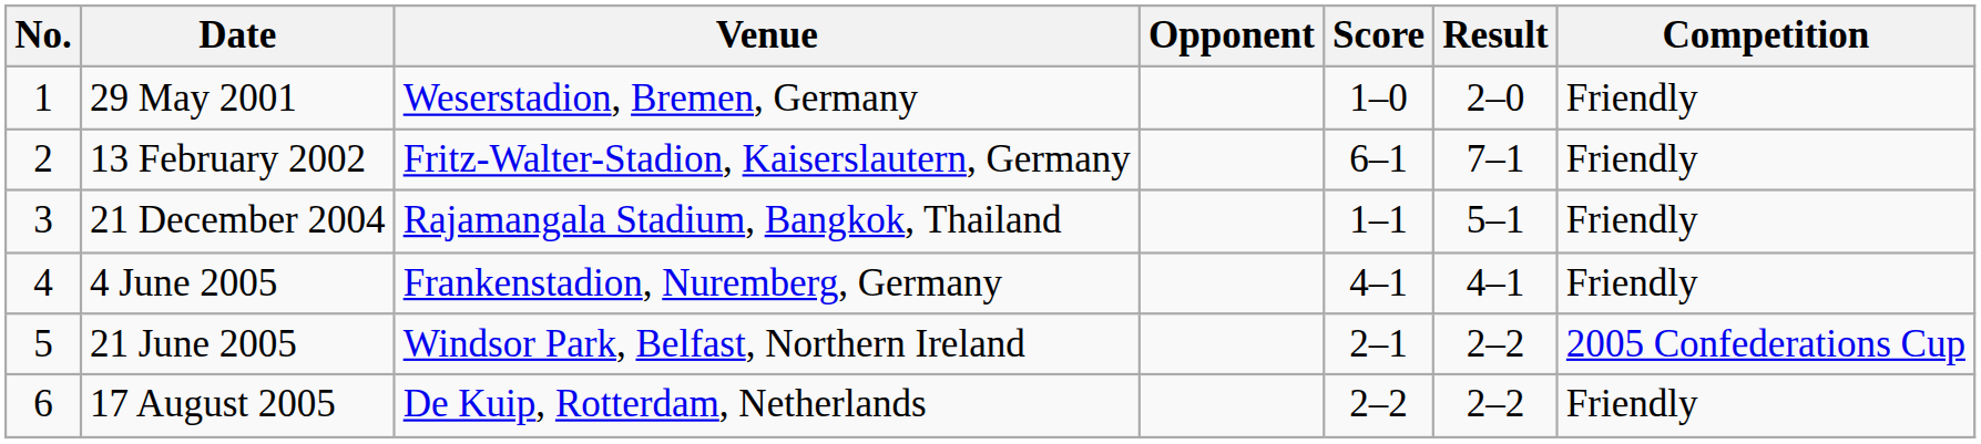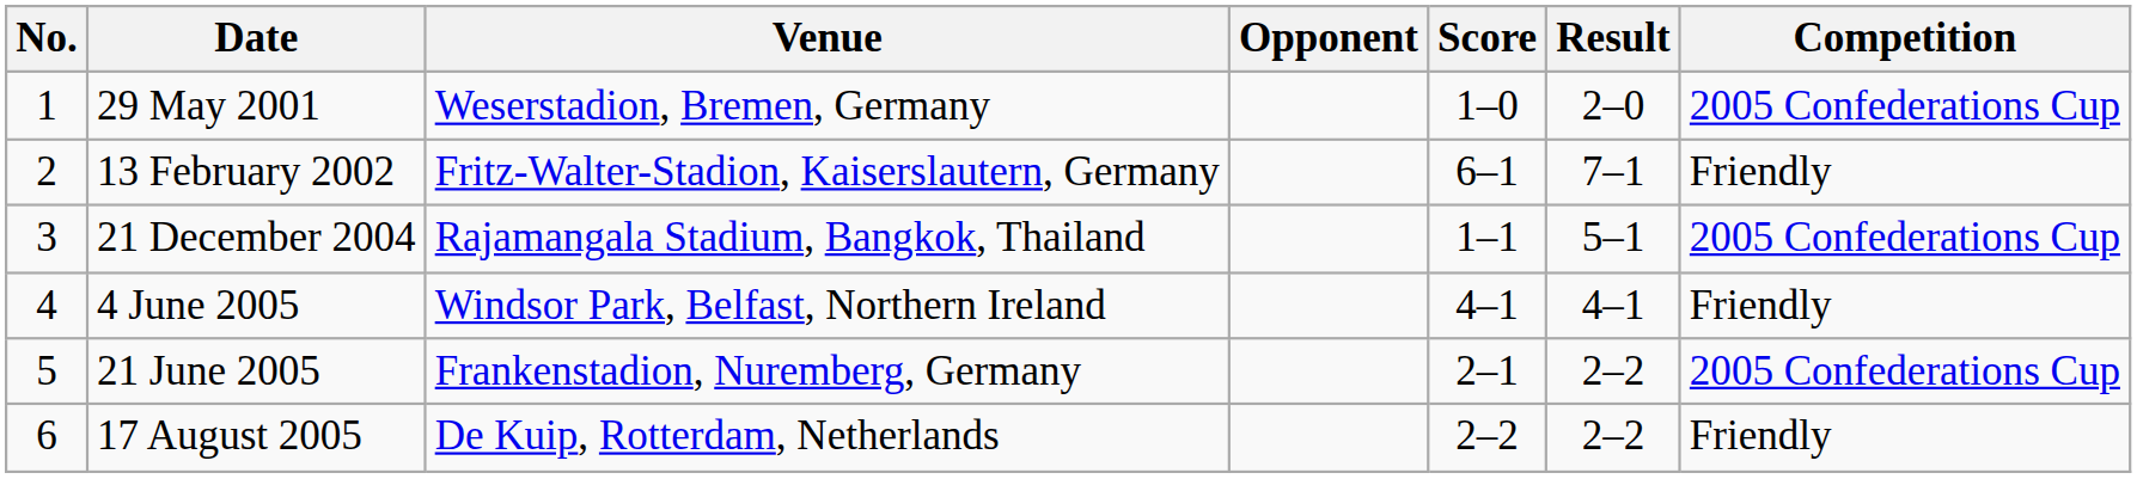 <table class="wikitable sortable">
 <tr>
 <th scope="col">No.</th>
 <th scope="col">Date</th>
 <th scope="col">Venue</th>
 <th scope="col">Opponent</th>
 <th scope="col">Score</th>
 <th scope="col">Result</th>
 <th scope="col">Competition</th>
 </tr>
 <tr>
 <td align="center">1</td>
 <td>29 May 2001</td>
 <td><a href='#'>Weserstadion</a>, <a href='#'>Bremen</a>, Germany</td>
 <td></td>
 <td align="center">1–0</td>
 <td align="center">2–0</td>
-<td>Friendly</td>
+<td><a href='#'>2005 Confederations Cup</a></td>
 </tr>
 <tr>
 <td align="center">2</td>
 <td>13 February 2002</td>
 <td><a href='#'>Fritz-Walter-Stadion</a>, <a href='#'>Kaiserslautern</a>, Germany</td>
 <td></td>
 <td align="center">6–1</td>
 <td align="center">7–1</td>
 <td>Friendly</td>
 </tr>
 <tr>
 <td align="center">3</td>
 <td>21 December 2004</td>
 <td><a href='#'>Rajamangala Stadium</a>, <a href='#'>Bangkok</a>, Thailand</td>
 <td></td>
 <td align="center">1–1</td>
 <td align="center">5–1</td>
-<td>Friendly</td>
+<td><a href='#'>2005 Confederations Cup</a></td>
 </tr>
 <tr>
 <td align="center">4</td>
 <td>4 June 2005</td>
-<td><a href='#'>Frankenstadion</a>, <a href='#'>Nuremberg</a>, Germany</td>
+<td><a href='#'>Windsor Park</a>, <a href='#'>Belfast</a>, Northern Ireland</td>
 <td></td>
 <td align="center">4–1</td>
 <td align="center">4–1</td>
 <td>Friendly</td>
 </tr>
 <tr>
 <td align="center">5</td>
 <td>21 June 2005</td>
-<td><a href='#'>Windsor Park</a>, <a href='#'>Belfast</a>, Northern Ireland</td>
+<td><a href='#'>Frankenstadion</a>, <a href='#'>Nuremberg</a>, Germany</td>
 <td></td>
 <td align="center">2–1</td>
 <td align="center">2–2</td>
 <td><a href='#'>2005 Confederations Cup</a></td>
 </tr>
 <tr>
 <td align="center">6</td>
 <td>17 August 2005</td>
 <td><a href='#'>De Kuip</a>, <a href='#'>Rotterdam</a>, Netherlands</td>
 <td></td>
 <td align="center">2–2</td>
 <td align="center">2–2</td>
 <td>Friendly</td>
 </tr>
 </table>
